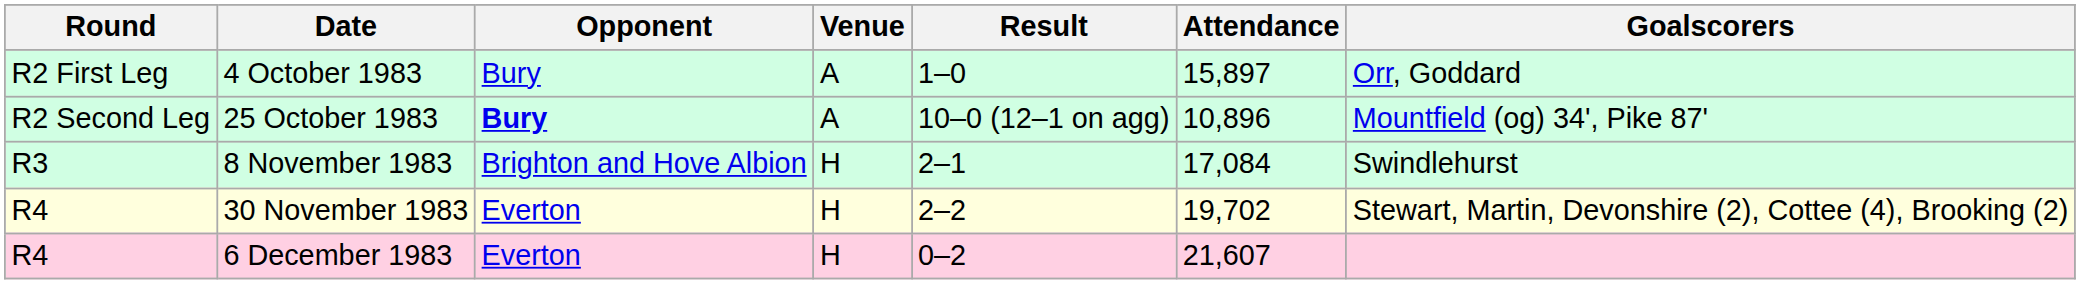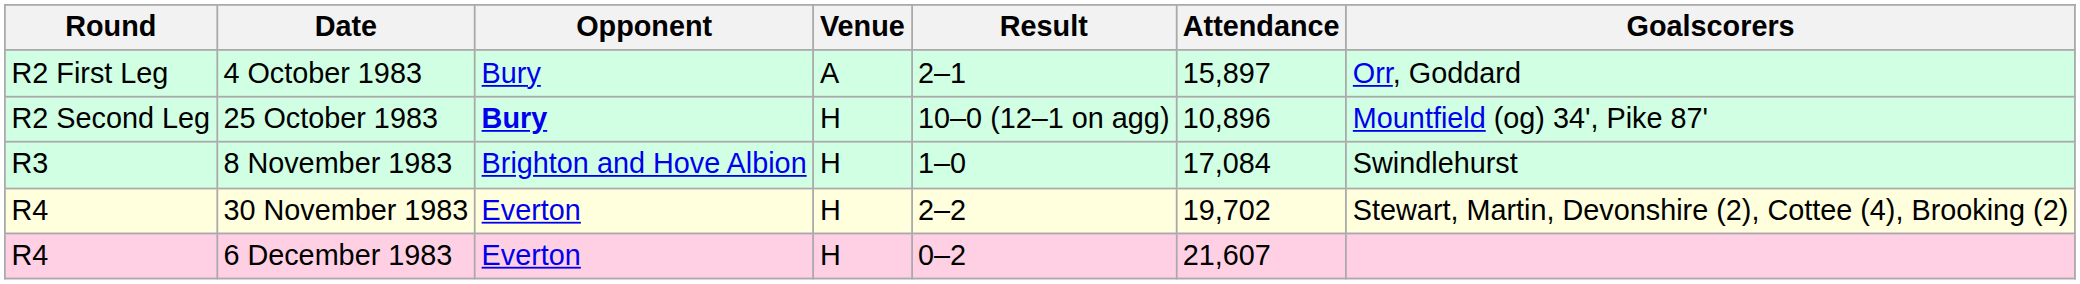 <table class="wikitable">
 <tr>
 <th>Round</th>
 <th>Date</th>
 <th>Opponent</th>
 <th>Venue</th>
 <th>Result</th>
 <th>Attendance</th>
 <th>Goalscorers</th>
 </tr>
 <tr style="background-color: #d0ffe3;">
 <td>R2 First Leg</td>
 <td>4 October 1983</td>
 <td><a href='#'>Bury</a></td>
 <td>A</td>
-<td>1–0</td>
+<td>2–1</td>
 <td>15,897</td>
 <td><a href='#'>Orr</a>, Goddard</td>
 </tr>
 <tr style="background-color: #d0ffe3;">
 <td>R2 Second Leg</td>
 <td>25 October 1983</td>
 <td><strong><a href='#'>Bury</a></strong></td>
-<td>A</td>
+<td>H</td>
 <td>10–0 (12–1 on agg)</td>
 <td>10,896</td>
 <td><a href='#'>Mountfield</a> (og) 34', Pike 87'</td>
 </tr>
 <tr style="background-color: #d0ffe3;">
 <td>R3</td>
 <td>8 November 1983</td>
 <td><a href='#'>Brighton and Hove Albion</a></td>
 <td>H</td>
-<td>2–1</td>
+<td>1–0</td>
 <td>17,084</td>
 <td>Swindlehurst</td>
 </tr>
 <tr style="background-color: #ffffdd;">
 <td>R4</td>
 <td>30 November 1983</td>
 <td><a href='#'>Everton</a></td>
 <td>H</td>
 <td>2–2</td>
 <td>19,702</td>
 <td>Stewart, Martin, Devonshire (2), Cottee (4), Brooking (2)</td>
 </tr>
 <tr style="background-color: #ffd0e3;">
 <td>R4</td>
 <td>6 December 1983</td>
 <td><a href='#'>Everton</a></td>
 <td>H</td>
 <td>0–2</td>
 <td>21,607</td>
 <td></td>
 </tr>
 </table>
